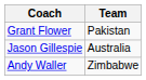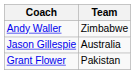 <table class="wikitable">
 <tr>
 <th>Coach</th>
 <th>Team</th>
 </tr>
 <tr>
-<td><a href='#'>Grant Flower</a></td>
-<td>Pakistan</td>
+<td><a href='#'>Andy Waller</a></td>
+<td>Zimbabwe</td>
 </tr>
 <tr>
 <td><a href='#'>Jason Gillespie</a></td>
 <td>Australia</td>
 </tr>
 <tr>
-<td><a href='#'>Andy Waller</a></td>
-<td>Zimbabwe</td>
+<td><a href='#'>Grant Flower</a></td>
+<td>Pakistan</td>
 </tr>
 </table>
